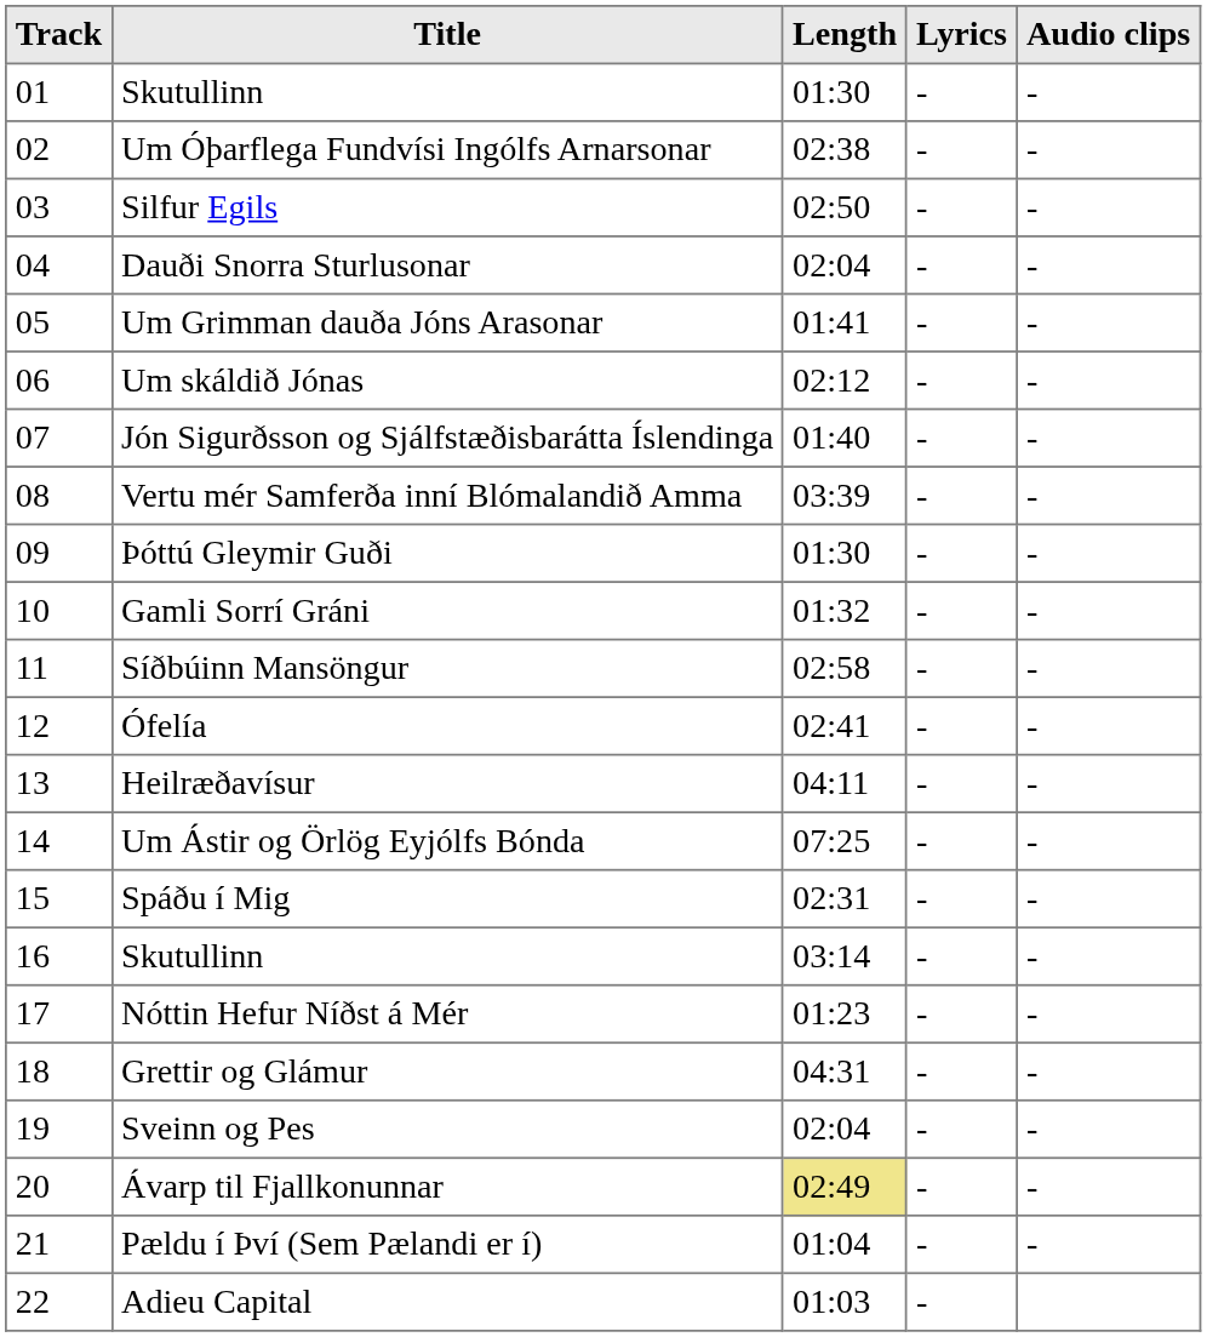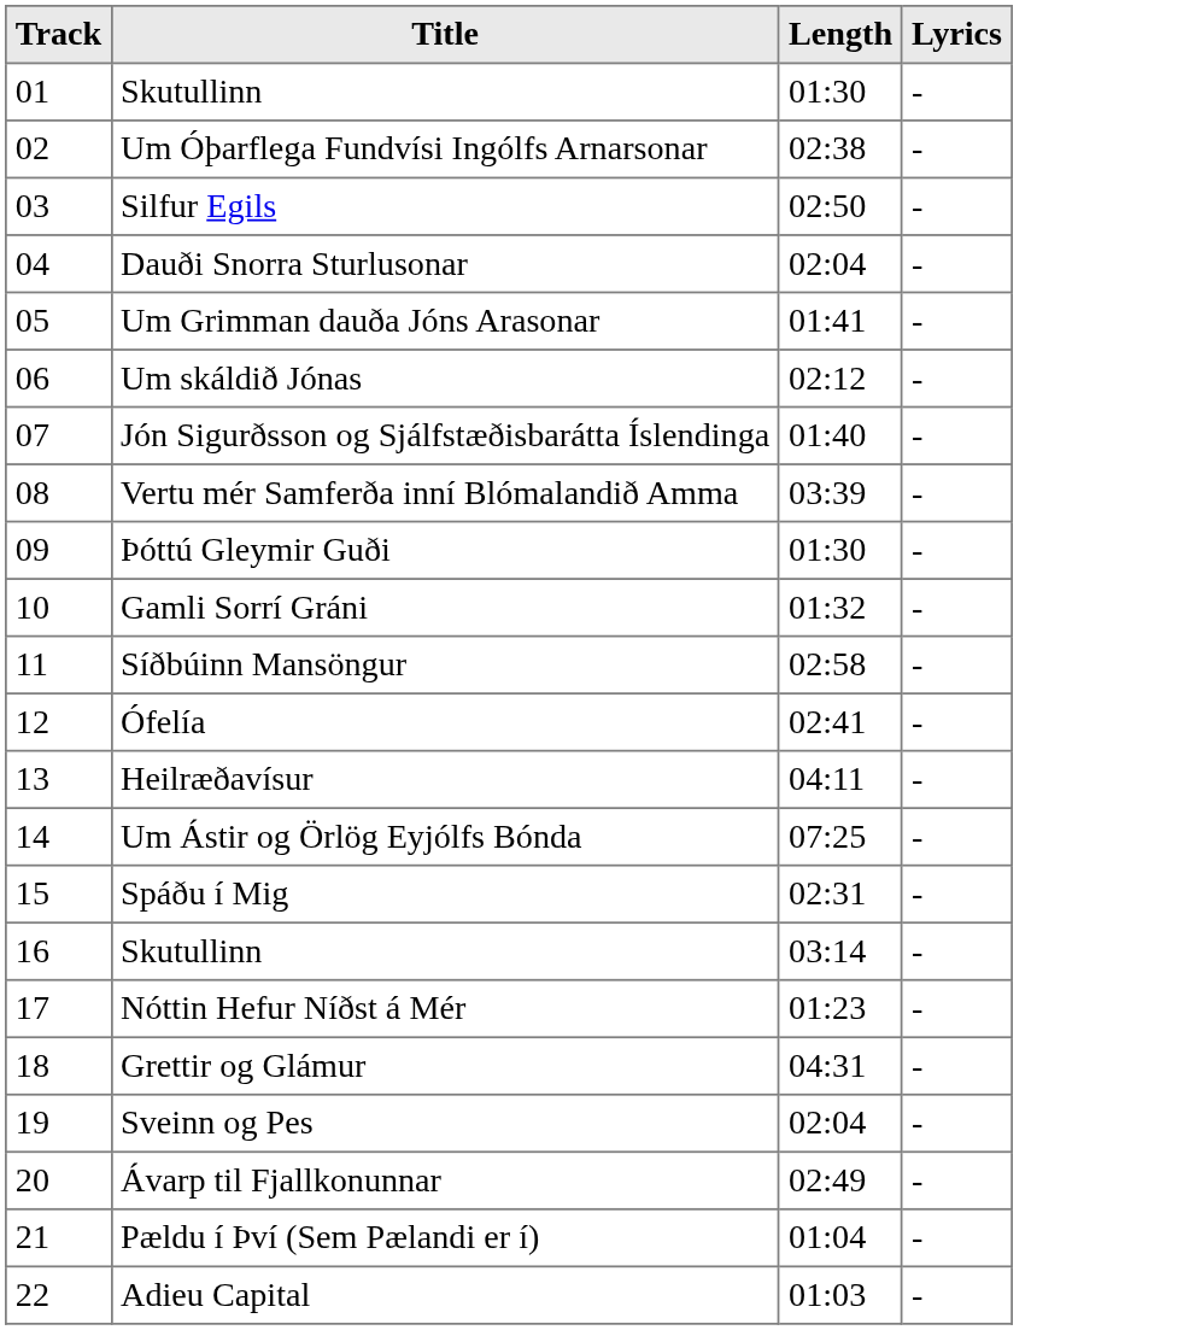 <table class="toccolours" border="1" cellpadding="4" style="border-collapse:collapse">
 <tr style="background-color:#e9e9e9" |>
 <th>Track</th>
 <th>Title</th>
 <th>Length</th>
 <th>Lyrics</th>
-<th>Audio clips</th>
 </tr>
 <tr>
 <td>01</td>
 <td>Skutullinn</td>
 <td>01:30</td>
-<td>-</td>
 <td>-</td>
 </tr>
 <tr>
 <td>02</td>
 <td>Um Óþarflega Fundvísi Ingólfs Arnarsonar</td>
 <td>02:38</td>
 <td>-</td>
-<td>-</td>
 </tr>
 <tr>
 <td>03</td>
 <td>Silfur <a href='#'>Egils</a></td>
 <td>02:50</td>
-<td>-</td>
 <td>-</td>
 </tr>
 <tr>
 <td>04</td>
 <td>Dauði Snorra Sturlusonar</td>
 <td>02:04</td>
 <td>-</td>
-<td>-</td>
 </tr>
 <tr>
 <td>05</td>
 <td>Um Grimman dauða Jóns Arasonar</td>
 <td>01:41</td>
-<td>-</td>
 <td>-</td>
 </tr>
 <tr>
 <td>06</td>
 <td>Um skáldið Jónas</td>
 <td>02:12</td>
 <td>-</td>
-<td>-</td>
 </tr>
 <tr>
 <td>07</td>
 <td>Jón Sigurðsson og Sjálfstæðisbarátta Íslendinga</td>
 <td>01:40</td>
-<td>-</td>
 <td>-</td>
 </tr>
 <tr>
 <td>08</td>
 <td>Vertu mér Samferða inní Blómalandið Amma</td>
 <td>03:39</td>
 <td>-</td>
-<td>-</td>
 </tr>
 <tr>
 <td>09</td>
 <td>Þóttú Gleymir Guði</td>
 <td>01:30</td>
-<td>-</td>
 <td>-</td>
 </tr>
 <tr>
 <td>10</td>
 <td>Gamli Sorrí Gráni</td>
 <td>01:32</td>
 <td>-</td>
-<td>-</td>
 </tr>
 <tr>
 <td>11</td>
 <td>Síðbúinn Mansöngur</td>
 <td>02:58</td>
-<td>-</td>
 <td>-</td>
 </tr>
 <tr>
 <td>12</td>
 <td>Ófelía</td>
 <td>02:41</td>
 <td>-</td>
-<td>-</td>
 </tr>
 <tr>
 <td>13</td>
 <td>Heilræðavísur</td>
 <td>04:11</td>
-<td>-</td>
 <td>-</td>
 </tr>
 <tr>
 <td>14</td>
 <td>Um Ástir og Örlög Eyjólfs Bónda</td>
 <td>07:25</td>
 <td>-</td>
-<td>-</td>
 </tr>
 <tr>
 <td>15</td>
 <td>Spáðu í Mig</td>
 <td>02:31</td>
-<td>-</td>
 <td>-</td>
 </tr>
 <tr>
 <td>16</td>
 <td>Skutullinn</td>
 <td>03:14</td>
 <td>-</td>
-<td>-</td>
 </tr>
 <tr>
 <td>17</td>
 <td>Nóttin Hefur Níðst á Mér</td>
 <td>01:23</td>
-<td>-</td>
 <td>-</td>
 </tr>
 <tr>
 <td>18</td>
 <td>Grettir og Glámur</td>
 <td>04:31</td>
 <td>-</td>
-<td>-</td>
 </tr>
 <tr>
 <td>19</td>
 <td>Sveinn og Pes</td>
 <td>02:04</td>
 <td>-</td>
-<td>-</td>
 </tr>
 <tr>
 <td>20</td>
 <td>Ávarp til Fjallkonunnar</td>
-<td style="background: khaki;">02:49</td>
-<td>-</td>
+<td>02:49</td>
 <td>-</td>
 </tr>
 <tr>
 <td>21</td>
 <td>Pældu í Því (Sem Pælandi er í)</td>
 <td>01:04</td>
 <td>-</td>
-<td>-</td>
 </tr>
 <tr>
 <td>22</td>
 <td>Adieu Capital</td>
 <td>01:03</td>
 <td>-</td>
-<td></td>
 </tr>
 </table>
